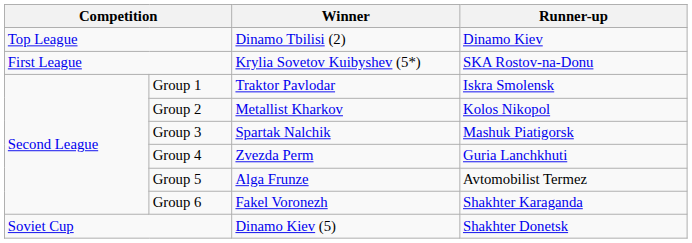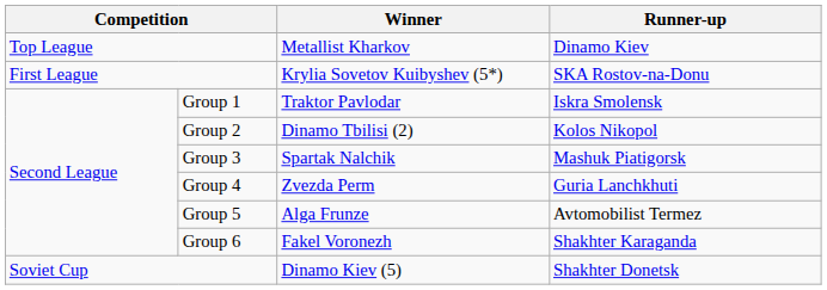 <table class="wikitable">
 <tr>
 <th style="width:15em" colspan=2>Competition</th>
 <th style="width:15em">Winner</th>
 <th style="width:15em">Runner-up</th>
 </tr>
 <tr>
 <td colspan=2><a href='#'>Top League</a></td>
-<td><a href='#'>Dinamo Tbilisi</a> (2)</td>
+<td><a href='#'>Metallist Kharkov</a></td>
 <td><a href='#'>Dinamo Kiev</a></td>
 </tr>
 <tr>
 <td colspan=2><a href='#'>First League</a></td>
 <td><a href='#'>Krylia Sovetov Kuibyshev</a> (5*)</td>
 <td><a href='#'>SKA Rostov-na-Donu</a></td>
 </tr>
 <tr>
 <td rowspan=6><a href='#'>Second League</a></td>
 <td>Group 1</td>
 <td><a href='#'>Traktor Pavlodar</a></td>
 <td><a href='#'>Iskra Smolensk</a></td>
 </tr>
 <tr>
 <td>Group 2</td>
-<td><a href='#'>Metallist Kharkov</a></td>
+<td><a href='#'>Dinamo Tbilisi</a> (2)</td>
 <td><a href='#'>Kolos Nikopol</a></td>
 </tr>
 <tr>
 <td>Group 3</td>
 <td><a href='#'>Spartak Nalchik</a></td>
 <td><a href='#'>Mashuk Piatigorsk</a></td>
 </tr>
 <tr>
 <td>Group 4</td>
 <td><a href='#'>Zvezda Perm</a></td>
 <td><a href='#'>Guria Lanchkhuti</a></td>
 </tr>
 <tr>
 <td>Group 5</td>
 <td><a href='#'>Alga Frunze</a></td>
 <td>Avtomobilist Termez</td>
 </tr>
 <tr>
 <td>Group 6</td>
 <td><a href='#'>Fakel Voronezh</a></td>
 <td><a href='#'>Shakhter Karaganda</a></td>
 </tr>
 <tr>
 <td colspan=2><a href='#'>Soviet Cup</a></td>
 <td><a href='#'>Dinamo Kiev</a> (5)</td>
 <td><a href='#'>Shakhter Donetsk</a></td>
 </tr>
 </table>
